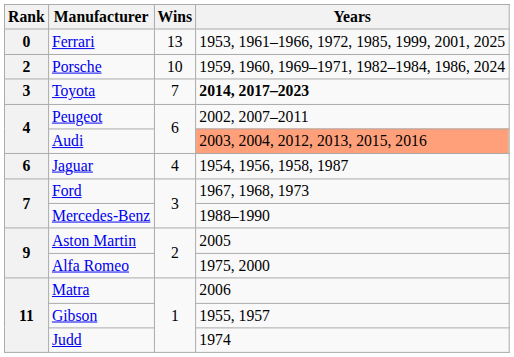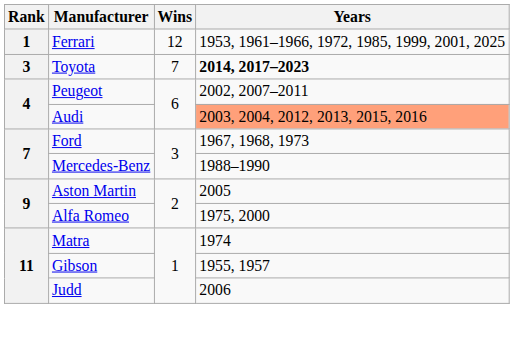 <table class=wikitable>
 <tr>
 <th>Rank</th>
 <th>Manufacturer</th>
 <th>Wins</th>
 <th>Years</th>
 </tr>
 <tr>
-<th>0</th>
+<th>1</th>
 <td> <a href='#'>Ferrari</a></td>
-<td align=center>13</td>
+<td align=center>12</td>
 <td>1953, 1961–1966, 1972, 1985, 1999, 2001, 2025</td>
-</tr>
-<tr>
-<th>2</th>
-<td> <a href='#'>Porsche</a></td>
-<td align=center>10</td>
-<td>1959, 1960, 1969–1971, 1982–1984, 1986, 2024</td>
 </tr>
 <tr>
 <th>3</th>
 <td> <a href='#'>Toyota</a></td>
 <td align=center>7</td>
 <td><strong>2014, 2017–2023</strong></td>
 </tr>
 <tr>
 <th rowspan=2>4</th>
 <td> <a href='#'>Peugeot</a></td>
 <td rowspan="2" style="text-align:center;">6</td>
 <td>2002, 2007–2011</td>
 </tr>
 <tr>
 <td> <a href='#'>Audi</a></td>
 <td style="background: lightsalmon;">2003, 2004, 2012, 2013, 2015, 2016</td>
-</tr>
-<tr>
-<th>6</th>
-<td> <a href='#'>Jaguar</a></td>
-<td align=center>4</td>
-<td>1954, 1956, 1958, 1987</td>
 </tr>
 <tr>
 <th rowspan=2>7</th>
 <td> <a href='#'>Ford</a></td>
 <td rowspan="2" style="text-align:center;">3</td>
 <td>1967, 1968, 1973</td>
 </tr>
 <tr>
 <td> <a href='#'>Mercedes-Benz</a></td>
 <td>1988–1990</td>
 </tr>
 <tr>
 <th rowspan=2>9</th>
 <td> <a href='#'>Aston Martin</a></td>
 <td rowspan="2" style="text-align:center;">2</td>
 <td>2005</td>
 </tr>
 <tr>
 <td> <a href='#'>Alfa Romeo</a></td>
 <td>1975, 2000</td>
 </tr>
 <tr>
 <th rowspan=3>11</th>
 <td> <a href='#'>Matra</a></td>
 <td rowspan="3" style="text-align:center;">1</td>
-<td>2006</td>
+<td>1974</td>
 </tr>
 <tr>
 <td> <a href='#'>Gibson</a></td>
 <td>1955, 1957</td>
 </tr>
 <tr>
 <td> <a href='#'>Judd</a></td>
-<td>1974</td>
+<td>2006</td>
 </tr>
 </table>
